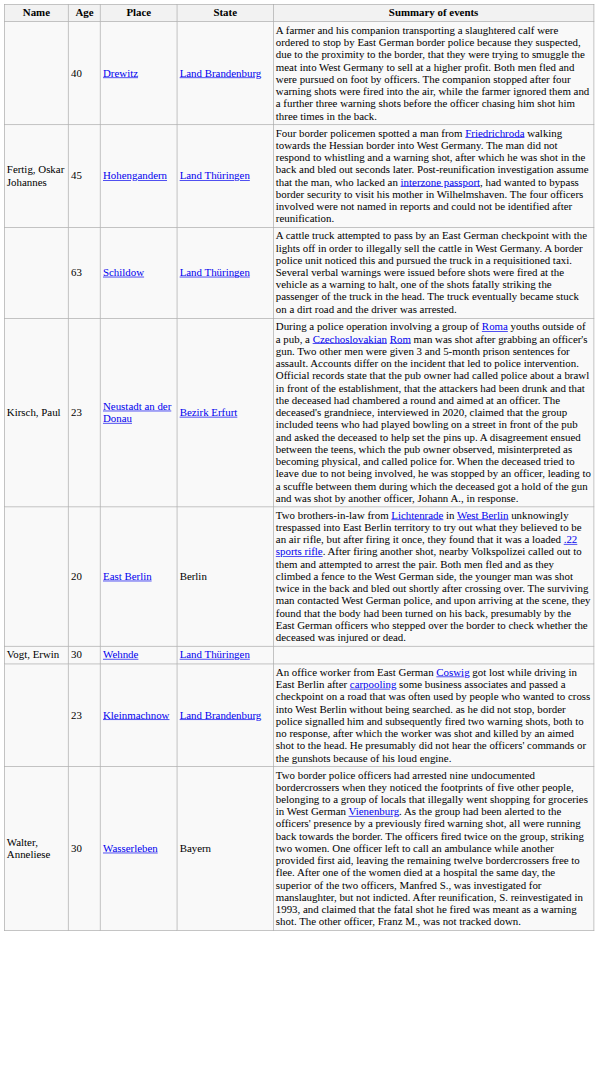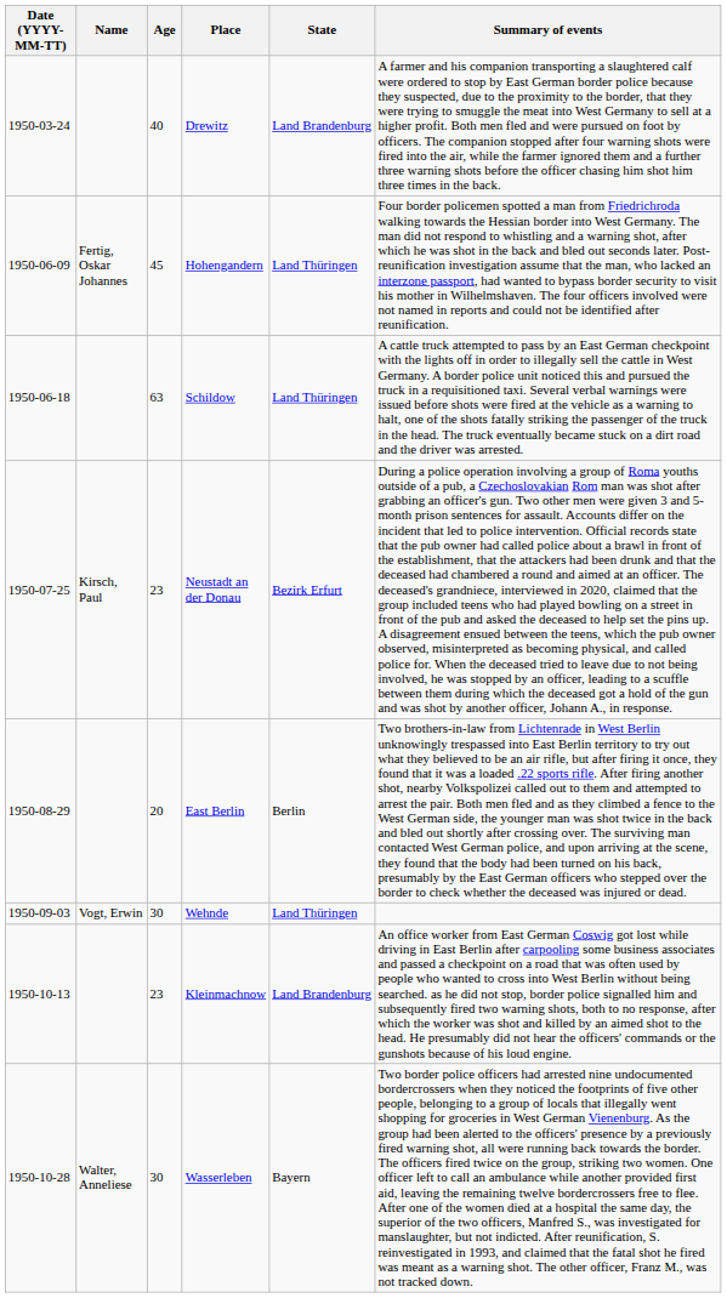 <table class="wikitable sortable static-row-numbers static-row-header-text">
 <tr>
+<th style="width:10%;">Date<br>(YYYY-MM-TT)</th>
 <th style="width:10%;">Name</th>
 <th style="width:5%;">Age</th>
 <th style="width:10%;">Place</th>
 <th style="width:15%;">State</th>
 <th style="width:50%;">Summary of events</th>
 </tr>
 <tr>
+<td>1950-03-24</td>
 <td></td>
 <td>40</td>
 <td><a href='#'>Drewitz</a></td>
 <td><a href='#'>Land Brandenburg</a></td>
 <td>A farmer and his companion transporting a slaughtered calf were ordered to stop by East German border police because they suspected, due to the proximity to the border, that they were trying to smuggle the meat into West Germany to sell at a higher profit. Both men fled and were pursued on foot by officers. The companion stopped after four warning shots were fired into the air, while the farmer ignored them and a further three warning shots before the officer chasing him shot him three times in the back.</td>
 </tr>
 <tr>
+<td>1950-06-09</td>
 <td>Fertig, Oskar Johannes</td>
 <td>45</td>
 <td><a href='#'>Hohengandern</a></td>
 <td><a href='#'>Land Thüringen</a></td>
 <td>Four border policemen spotted a man from <a href='#'>Friedrichroda</a> walking towards the Hessian border into West Germany. The man did not respond to whistling and a warning shot, after which he was shot in the back and bled out seconds later. Post-reunification investigation assume that the man, who lacked an <a href='#'>interzone passport</a>, had wanted to bypass border security to visit his mother in Wilhelmshaven. The four officers involved were not named in reports and could not be identified after reunification.</td>
 </tr>
 <tr>
+<td>1950-06-18</td>
 <td></td>
 <td>63</td>
 <td><a href='#'>Schildow</a></td>
 <td><a href='#'>Land Thüringen</a></td>
 <td>A cattle truck attempted to pass by an East German checkpoint with the lights off in order to illegally sell the cattle in West Germany. A border police unit noticed this and pursued the truck in a requisitioned taxi. Several verbal warnings were issued before shots were fired at the vehicle as a warning to halt, one of the shots fatally striking the passenger of the truck in the head. The truck eventually became stuck on a dirt road and the driver was arrested.</td>
 </tr>
 <tr>
+<td>1950-07-25</td>
 <td>Kirsch, Paul</td>
 <td>23</td>
 <td><a href='#'>Neustadt an der Donau</a></td>
 <td><a href='#'>Bezirk Erfurt</a></td>
 <td>During a police operation involving a group of <a href='#'>Roma</a> youths outside of a pub, a <a href='#'>Czechoslovakian</a> <a href='#'>Rom</a> man was shot after grabbing an officer's gun. Two other men were given 3 and 5-month prison sentences for assault. Accounts differ on the incident that led to police intervention. Official records state that the pub owner had called police about a brawl in front of the establishment, that the attackers had been drunk and that the deceased had chambered a round and aimed at an officer. The deceased's grandniece, interviewed in 2020, claimed that the group included teens who had played bowling on a street in front of the pub and asked the deceased to help set the pins up. A disagreement ensued between the teens, which the pub owner observed, misinterpreted as becoming physical, and called police for. When the deceased tried to leave due to not being involved, he was stopped by an officer, leading to a scuffle between them during which the deceased got a hold of the gun and was shot by another officer, Johann A., in response.</td>
 </tr>
 <tr>
+<td>1950-08-29</td>
 <td></td>
 <td>20</td>
 <td><a href='#'>East Berlin</a></td>
 <td>Berlin</td>
 <td>Two brothers-in-law from <a href='#'>Lichtenrade</a> in <a href='#'>West Berlin</a> unknowingly trespassed into East Berlin territory to try out what they believed to be an air rifle, but after firing it once, they found that it was a loaded <a href='#'>.22 sports rifle</a>. After firing another shot, nearby Volkspolizei called out to them and attempted to arrest the pair. Both men fled and as they climbed a fence to the West German side, the younger man was shot twice in the back and bled out shortly after crossing over. The surviving man contacted West German police, and upon arriving at the scene, they found that the body had been turned on his back, presumably by the East German officers who stepped over the border to check whether the deceased was injured or dead.</td>
 </tr>
 <tr>
+<td>1950-09-03</td>
 <td>Vogt, Erwin</td>
 <td>30</td>
 <td><a href='#'>Wehnde</a></td>
 <td><a href='#'>Land Thüringen</a></td>
 <td></td>
 </tr>
 <tr>
+<td>1950-10-13</td>
 <td></td>
 <td>23</td>
 <td><a href='#'>Kleinmachnow</a></td>
 <td><a href='#'>Land Brandenburg</a></td>
 <td>An office worker from East German <a href='#'>Coswig</a> got lost while driving in East Berlin after <a href='#'>carpooling</a> some business associates and passed a checkpoint on a road that was often used by people who wanted to cross into West Berlin without being searched. as he did not stop, border police signalled him and subsequently fired two warning shots, both to no response, after which the worker was shot and killed by an aimed shot to the head. He presumably did not hear the officers' commands or the gunshots because of his loud engine.</td>
 </tr>
 <tr>
+<td>1950-10-28</td>
 <td>Walter, Anneliese</td>
 <td>30</td>
 <td><a href='#'>Wasserleben</a></td>
 <td>Bayern</td>
 <td>Two border police officers had arrested nine undocumented bordercrossers when they noticed the footprints of five other people, belonging to a group of locals that illegally went shopping for groceries in West German <a href='#'>Vienenburg</a>. As the group had been alerted to the officers' presence by a previously fired warning shot, all were running back towards the border. The officers fired twice on the group, striking two women. One officer left to call an ambulance while another provided first aid, leaving the remaining twelve bordercrossers free to flee. After one of the women died at a hospital the same day, the superior of the two officers, Manfred S., was investigated for manslaughter, but not indicted. After reunification, S. reinvestigated in 1993, and claimed that the fatal shot he fired was meant as a warning shot. The other officer, Franz M., was not tracked down.</td>
 </tr>
 </table>
